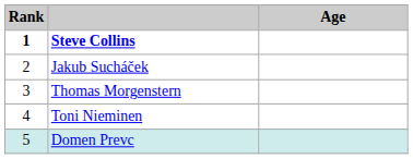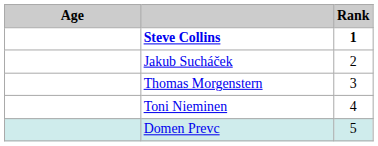 <table class="wikitable plainrowheaders" style="background:#fff; font-size:86%; line-height:16px; border:grey solid 1px; border-collapse:collapse;">
 <tr style="background:#ccc; text-align:center;">
+<th style="background:#ccc;" width="128">Age</th>
+<th style="background:#ccc;" width="185"></th>
 <th style="background:#ccc;">Rank</th>
-<th style="background:#ccc;" width="185"></th>
-<th style="background:#ccc;" width="128">Age</th>
 </tr>
 <tr>
+<td><strong></strong></td>
+<td> <strong><a href='#'>Steve Collins</a></strong></td>
 <td align=center><strong>1</strong></td>
-<td> <strong><a href='#'>Steve Collins</a></strong></td>
-<td><strong></strong></td>
 </tr>
 <tr>
+<td></td>
+<td> <a href='#'>Jakub Sucháček</a></td>
 <td align=center>2</td>
-<td> <a href='#'>Jakub Sucháček</a></td>
-<td></td>
 </tr>
 <tr>
+<td></td>
+<td> <a href='#'>Thomas Morgenstern</a></td>
 <td align=center>3</td>
-<td> <a href='#'>Thomas Morgenstern</a></td>
-<td></td>
 </tr>
 <tr>
+<td></td>
+<td> <a href='#'>Toni Nieminen</a></td>
 <td align=center>4</td>
-<td> <a href='#'>Toni Nieminen</a></td>
-<td></td>
 </tr>
 <tr bgcolor=#CFECEC>
+<td></td>
+<td> <a href='#'>Domen Prevc</a></td>
 <td align=center>5</td>
-<td> <a href='#'>Domen Prevc</a></td>
-<td></td>
 </tr>
 </table>
